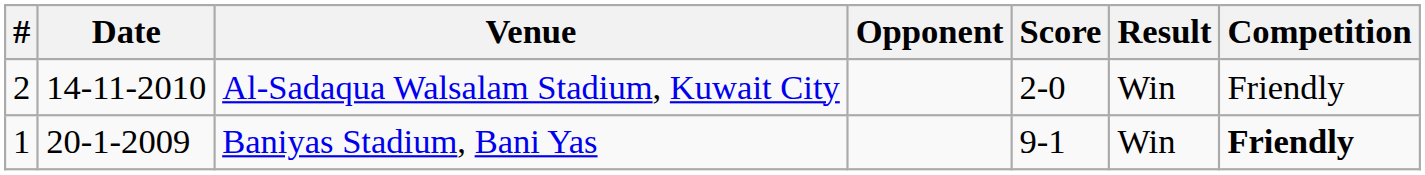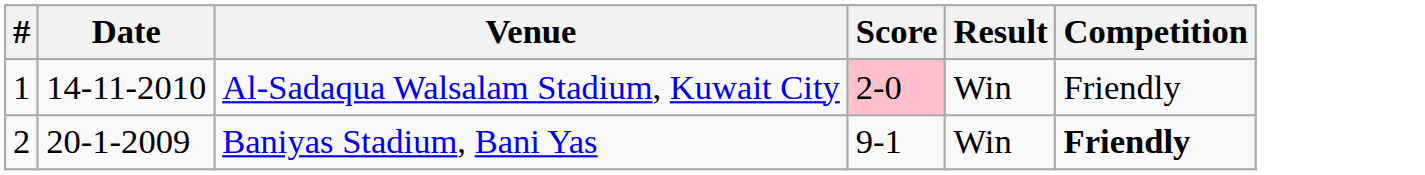 <table class="wikitable">
 <tr>
 <th>#</th>
 <th>Date</th>
 <th>Venue</th>
-<th>Opponent</th>
 <th>Score</th>
 <th>Result</th>
 <th>Competition</th>
 </tr>
 <tr>
-<td>2</td>
+<td>1</td>
 <td>14-11-2010</td>
 <td><a href='#'>Al-Sadaqua Walsalam Stadium</a>, <a href='#'>Kuwait City</a></td>
-<td></td>
-<td>2-0</td>
+<td style="background: pink;">2-0</td>
 <td>Win</td>
 <td>Friendly</td>
 </tr>
 <tr>
-<td>1</td>
+<td>2</td>
 <td>20-1-2009</td>
 <td><a href='#'>Baniyas Stadium</a>, <a href='#'>Bani Yas</a></td>
-<td></td>
 <td>9-1</td>
 <td>Win</td>
 <td><strong>Friendly</strong></td>
 </tr>
 </table>
